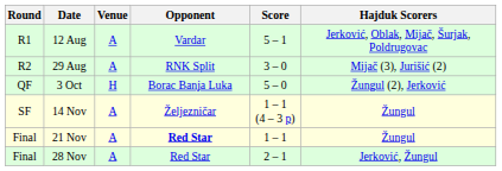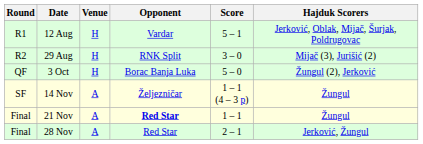 <table class="wikitable sortable" style="text-align: center; font-size:95%;">
 <tr>
 <th width="30">Round</th>
 <th width="60">Date</th>
 <th width="20">Venue</th>
 <th width="150">Opponent</th>
 <th width="60">Score</th>
 <th width="250">Hajduk Scorers</th>
 </tr>
 <tr bgcolor="#ddffdd">
 <td>R1</td>
 <td>12 Aug</td>
-<td><a href='#'>A</a></td>
+<td><a href='#'>H</a></td>
 <td><a href='#'>Vardar</a></td>
 <td>5 – 1</td>
 <td><a href='#'>Jerković</a>, <a href='#'>Oblak</a>, <a href='#'>Mijač</a>, <a href='#'>Šurjak</a>, <a href='#'>Poldrugovac</a></td>
 </tr>
 <tr bgcolor="#ddffdd">
 <td>R2</td>
 <td>29 Aug</td>
-<td><a href='#'>A</a></td>
+<td><a href='#'>H</a></td>
 <td><a href='#'>RNK Split</a></td>
 <td>3 – 0</td>
 <td><a href='#'>Mijač</a> (3), <a href='#'>Jurišić</a> (2)</td>
 </tr>
 <tr bgcolor="#ddffdd">
 <td>QF</td>
 <td>3 Oct</td>
 <td><a href='#'>H</a></td>
 <td><a href='#'>Borac Banja Luka</a></td>
 <td>5 – 0</td>
 <td><a href='#'>Žungul</a> (2), <a href='#'>Jerković</a></td>
 </tr>
 <tr bgcolor="#ffffdd">
 <td>SF</td>
 <td>14 Nov</td>
 <td><a href='#'>A</a></td>
 <td><a href='#'>Željezničar</a></td>
 <td>1 – 1<br>(4 – 3 <a href='#'>p</a>)</td>
 <td><a href='#'>Žungul</a></td>
 </tr>
 <tr bgcolor="#ffffdd">
 <td>Final</td>
 <td>21 Nov</td>
 <td><a href='#'>A</a></td>
 <td><strong><a href='#'>Red Star</a></strong></td>
 <td>1 – 1</td>
 <td><a href='#'>Žungul</a></td>
 </tr>
 <tr bgcolor="#ddffdd">
 <td>Final</td>
 <td>28 Nov</td>
 <td><a href='#'>A</a></td>
 <td><a href='#'>Red Star</a></td>
 <td>2 – 1</td>
 <td><a href='#'>Jerković</a>, <a href='#'>Žungul</a></td>
 </tr>
 </table>
